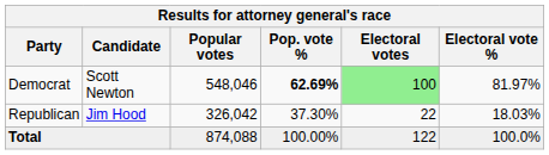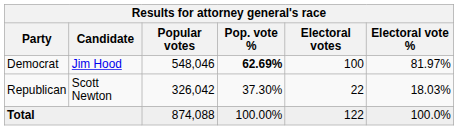 <table class="wikitable">
 <tr>
 <th colspan="6">Results for attorney general's race</th>
 </tr>
 <tr>
 <th>Party</th>
 <th>Candidate</th>
 <th>Popular votes</th>
 <th>Pop. vote %</th>
 <th>Electoral votes</th>
 <th>Electoral vote %</th>
 </tr>
 <tr>
 <td>Democrat</td>
-<td>Scott Newton</td>
+<td><a href='#'>Jim Hood</a></td>
 <td align="right">548,046</td>
 <td align="right"><strong>62.69%</strong></td>
-<td align="right" style="background: lightgreen;">100</td>
+<td align="right">100</td>
 <td align="right">81.97%</td>
 </tr>
 <tr>
 <td>Republican</td>
-<td><a href='#'>Jim Hood</a></td>
+<td>Scott Newton</td>
 <td align="right">326,042</td>
 <td align="right">37.30%</td>
 <td align="right">22</td>
 <td align="right">18.03%</td>
 </tr>
 <tr style="background:#EFEFEF;">
 <td colspan="2"><strong>Total</strong></td>
 <td align="right">874,088</td>
 <td align="right">100.00%</td>
 <td align="right">122</td>
 <td align="right">100.0%</td>
 </tr>
 </table>
